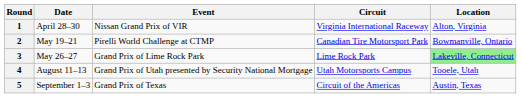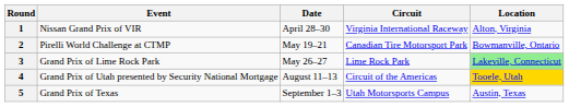 <table class="wikitable" style="font-size:90%;">
 <tr>
 <th>Round</th>
+<th>Event</th>
 <th>Date</th>
-<th>Event</th>
 <th>Circuit</th>
 <th>Location</th>
 </tr>
 <tr>
 <th>1</th>
+<td>Nissan Grand Prix of VIR</td>
 <td>April 28–30</td>
-<td>Nissan Grand Prix of VIR</td>
 <td><a href='#'>Virginia International Raceway</a></td>
 <td><a href='#'>Alton, Virginia</a></td>
 </tr>
 <tr>
 <th>2</th>
+<td>Pirelli World Challenge at CTMP</td>
 <td>May 19–21</td>
-<td>Pirelli World Challenge at CTMP</td>
 <td><a href='#'>Canadian Tire Motorsport Park</a></td>
 <td><a href='#'>Bowmanville, Ontario</a></td>
 </tr>
 <tr>
 <th>3</th>
+<td>Grand Prix of Lime Rock Park</td>
 <td>May 26–27</td>
-<td>Grand Prix of Lime Rock Park</td>
 <td><a href='#'>Lime Rock Park</a></td>
 <td style="background: lightgreen;"><a href='#'>Lakeville, Connecticut</a></td>
 </tr>
 <tr>
 <th>4</th>
+<td>Grand Prix of Utah presented by Security National Mortgage</td>
 <td>August 11–13</td>
-<td>Grand Prix of Utah presented by Security National Mortgage</td>
-<td><a href='#'>Utah Motorsports Campus</a></td>
-<td><a href='#'>Tooele, Utah</a></td>
+<td><a href='#'>Circuit of the Americas</a></td>
+<td style="background: gold;"><a href='#'>Tooele, Utah</a></td>
 </tr>
 <tr>
 <th>5</th>
+<td>Grand Prix of Texas</td>
 <td>September 1–3</td>
-<td>Grand Prix of Texas</td>
-<td><a href='#'>Circuit of the Americas</a></td>
+<td><a href='#'>Utah Motorsports Campus</a></td>
 <td><a href='#'>Austin, Texas</a></td>
 </tr>
 </table>
